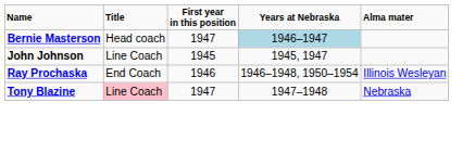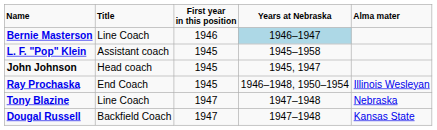 <table class="wikitable">
 <tr style="font-size:smaller">
 <td><strong>Name</strong></td>
 <td><strong>Title</strong></td>
 <td align="center"><strong>First year<br>in this position</strong></td>
 <td align="center"><strong>Years at Nebraska</strong></td>
 <td><strong>Alma mater</strong></td>
 </tr>
 <tr>
 <td><strong><a href='#'>Bernie Masterson</a></strong></td>
-<td>Head coach</td>
-<td align="center">1947</td>
+<td>Line Coach</td>
+<td align="center">1946</td>
 <td align="center" style="background: lightblue;">1946–1947</td>
 <td></td>
 </tr>
 <tr>
+<td><strong><a href='#'>L. F. "Pop" Klein</a></strong></td>
+<td>Assistant coach</td>
+<td align="center">1945</td>
+<td align="center">1945–1958</td>
+<td></td>
+</tr>
+<tr>
 <td><strong>John Johnson</strong></td>
-<td>Line Coach</td>
+<td>Head coach</td>
 <td align="center">1945</td>
 <td align="center">1945, 1947</td>
 <td></td>
 </tr>
 <tr>
 <td><strong><a href='#'>Ray Prochaska</a></strong></td>
 <td>End Coach</td>
-<td align="center">1946</td>
+<td align="center">1945</td>
 <td align="center">1946–1948, 1950–1954</td>
 <td><a href='#'>Illinois Wesleyan</a></td>
 </tr>
 <tr>
 <td><strong><a href='#'>Tony Blazine</a></strong></td>
-<td style="background: pink;">Line Coach</td>
+<td>Line Coach</td>
 <td align="center">1947</td>
 <td align="center">1947–1948</td>
 <td><a href='#'>Nebraska</a></td>
 </tr>
+<tr>
+<td><strong><a href='#'>Dougal Russell</a></strong></td>
+<td>Backfield Coach</td>
+<td align="center">1947</td>
+<td align="center">1947–1948</td>
+<td><a href='#'>Kansas State</a></td>
+</tr>
 </table>
